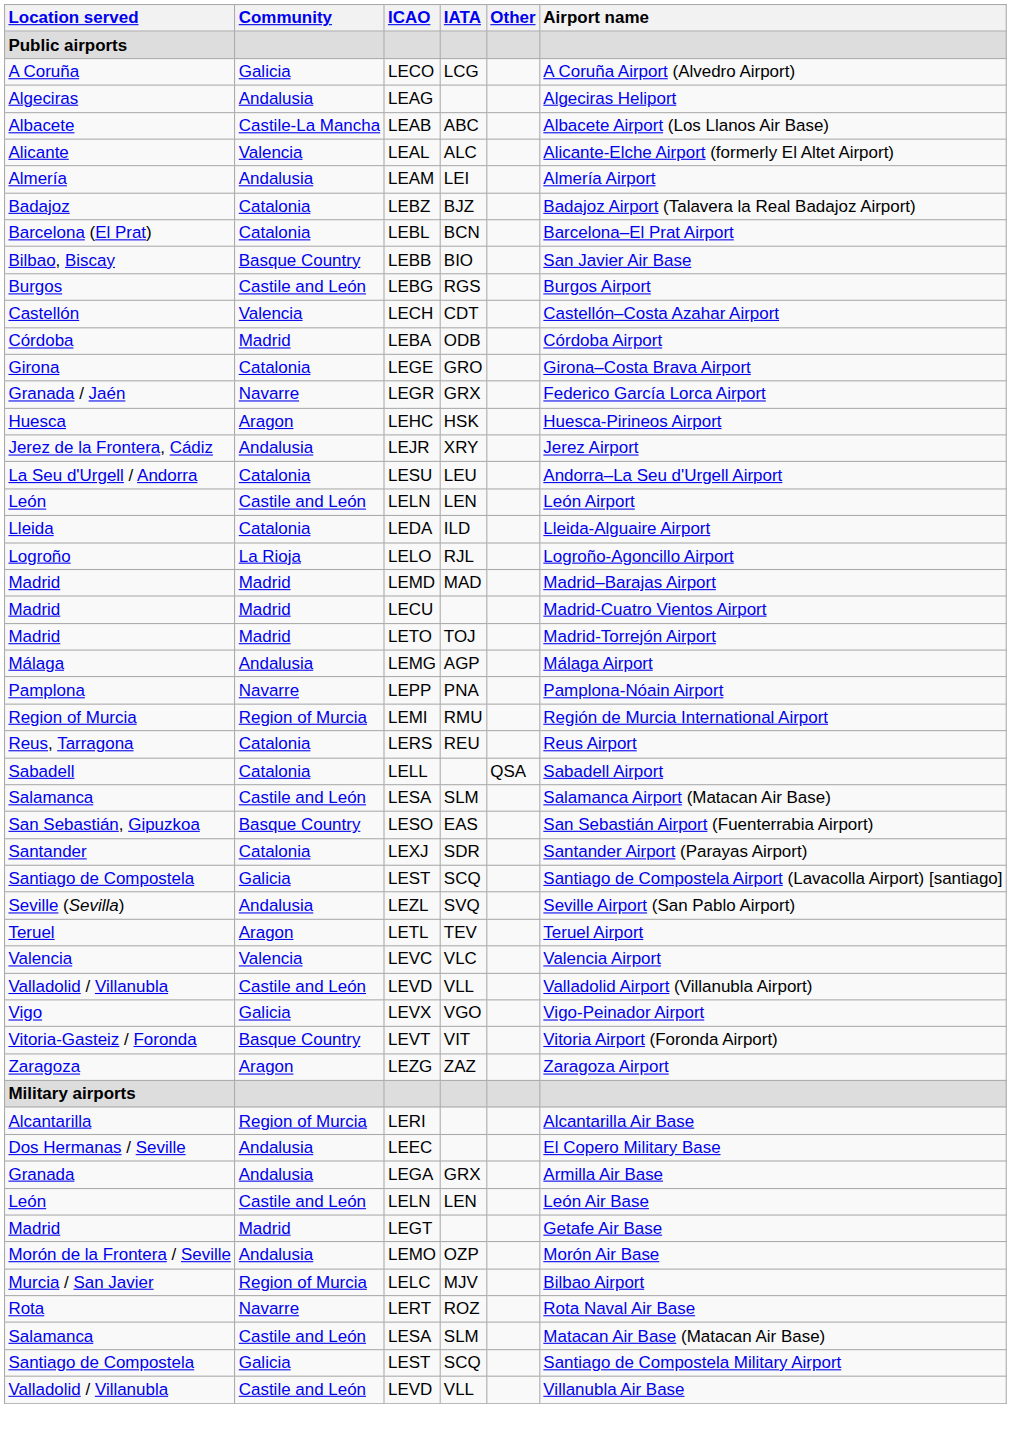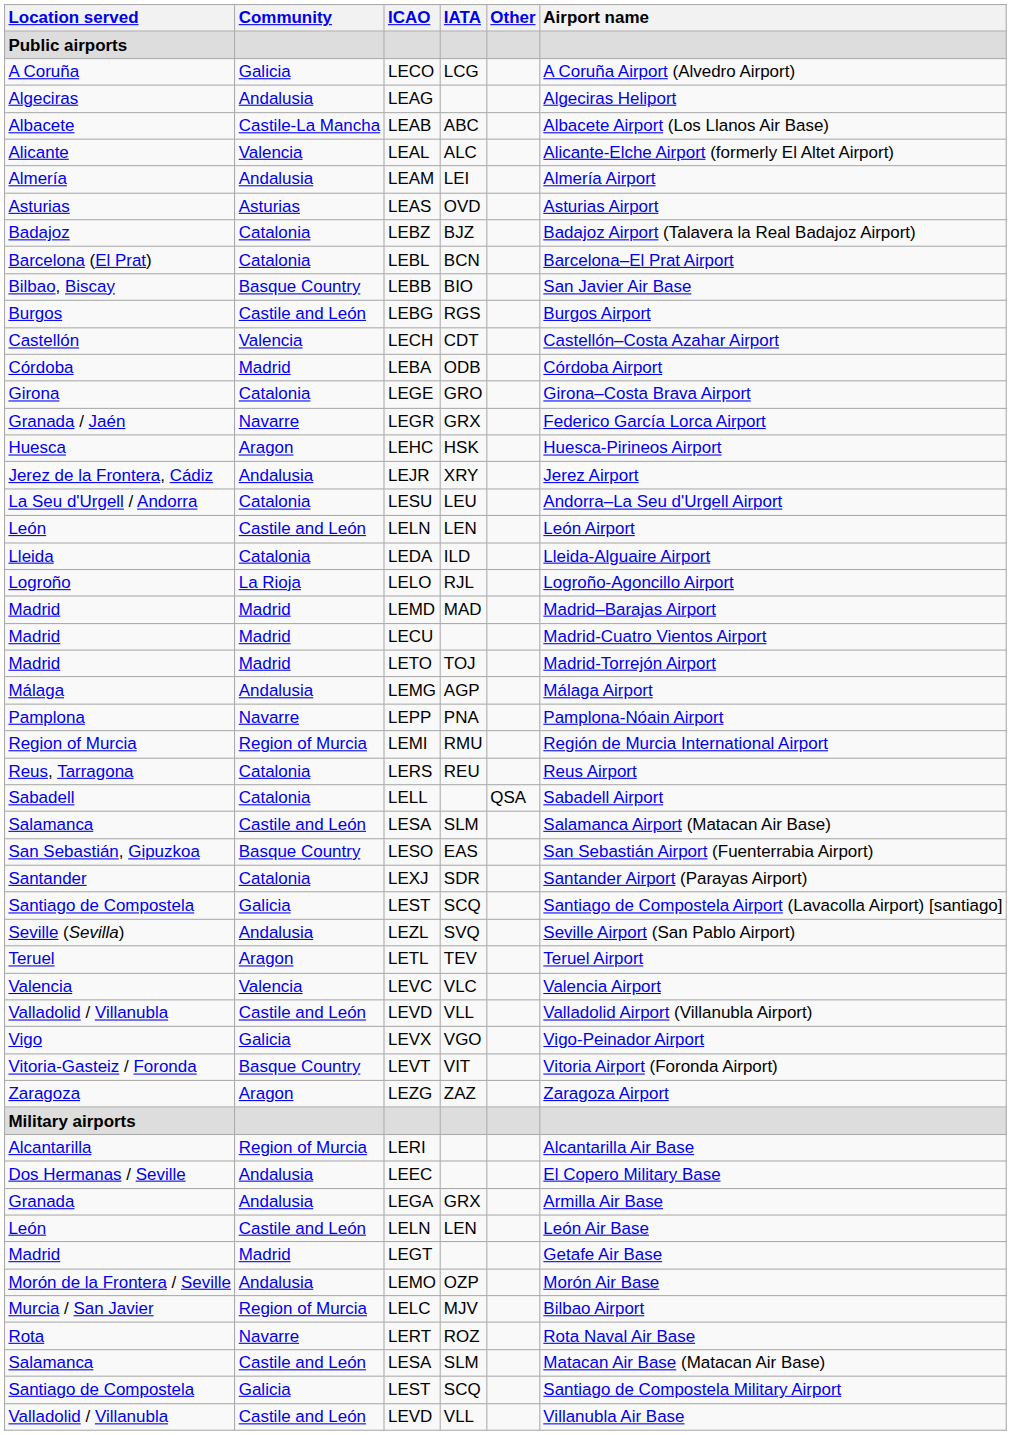 <table class="wikitable sortable">
 <tr valign=baseline>
 <th style="text-align:left; white-space:nowrap;"><a href='#'>Location served</a></th>
 <th style="text-align:left;"><a href='#'>Community</a></th>
 <th style="text-align:left;"><a href='#'>ICAO</a></th>
 <th style="text-align:left;"><a href='#'>IATA</a></th>
 <th style="text-align:left;"><a href='#'>Other</a></th>
 <th style="text-align:left; white-space:nowrap;">Airport name</th>
 </tr>
 <tr class="sortbottom" style="font-weight:bold; background:#ddd;">
 <td>Public airports</td>
 <td></td>
 <td></td>
 <td></td>
 <td></td>
 <td></td>
 </tr>
 <tr valign=top>
 <td><a href='#'>A Coruña</a></td>
 <td><a href='#'>Galicia</a></td>
 <td>LECO</td>
 <td>LCG</td>
 <td></td>
 <td><a href='#'>A Coruña Airport</a> (Alvedro Airport) </td>
 </tr>
 <tr valign=top>
 <td><a href='#'>Algeciras</a></td>
 <td><a href='#'>Andalusia</a></td>
 <td>LEAG</td>
 <td></td>
 <td></td>
 <td><a href='#'>Algeciras Heliport</a> </td>
 </tr>
 <tr valign=top>
 <td><a href='#'>Albacete</a></td>
 <td><a href='#'>Castile-La Mancha</a></td>
 <td>LEAB</td>
 <td>ABC </td>
 <td></td>
 <td><a href='#'>Albacete Airport</a> (Los Llanos Air Base) </td>
 </tr>
 <tr valign=top>
 <td><a href='#'>Alicante</a></td>
 <td><a href='#'>Valencia</a></td>
 <td>LEAL</td>
 <td>ALC</td>
 <td></td>
 <td><a href='#'>Alicante-Elche Airport</a> (formerly El Altet Airport) </td>
 </tr>
 <tr valign=top>
 <td><a href='#'>Almería</a></td>
 <td><a href='#'>Andalusia</a></td>
 <td>LEAM</td>
 <td>LEI</td>
 <td></td>
 <td><a href='#'>Almería Airport</a> </td>
+</tr>
+<tr valign=top>
+<td><a href='#'>Asturias</a></td>
+<td><a href='#'>Asturias</a></td>
+<td>LEAS</td>
+<td>OVD</td>
+<td></td>
+<td><a href='#'>Asturias Airport</a> </td>
 </tr>
 <tr valign=top>
 <td><a href='#'>Badajoz</a></td>
 <td><a href='#'>Catalonia</a></td>
 <td>LEBZ</td>
 <td>BJZ</td>
 <td></td>
 <td><a href='#'>Badajoz Airport</a> (Talavera la Real Badajoz Airport) </td>
 </tr>
 <tr valign=top>
 <td><a href='#'>Barcelona</a> (<a href='#'>El Prat</a>)</td>
 <td><a href='#'>Catalonia</a></td>
 <td>LEBL</td>
 <td>BCN</td>
 <td></td>
 <td><a href='#'>Barcelona–El Prat Airport</a> </td>
 </tr>
 <tr valign=top>
 <td><a href='#'>Bilbao</a>, <a href='#'>Biscay</a></td>
 <td><a href='#'>Basque Country</a></td>
 <td>LEBB</td>
 <td>BIO</td>
 <td></td>
 <td><a href='#'>San Javier Air Base</a></td>
 </tr>
 <tr valign=top>
 <td><a href='#'>Burgos</a></td>
 <td><a href='#'>Castile and León</a></td>
 <td>LEBG</td>
 <td>RGS</td>
 <td></td>
 <td><a href='#'>Burgos Airport</a> </td>
 </tr>
 <tr valign=top>
 <td><a href='#'>Castellón</a></td>
 <td><a href='#'>Valencia</a></td>
 <td>LECH</td>
 <td>CDT</td>
 <td></td>
 <td><a href='#'>Castellón–Costa Azahar Airport</a> </td>
 </tr>
 <tr valign=top>
 <td><a href='#'>Córdoba</a></td>
 <td><a href='#'>Madrid</a></td>
 <td>LEBA</td>
 <td>ODB</td>
 <td></td>
 <td><a href='#'>Córdoba Airport</a> </td>
 </tr>
 <tr valign=top>
 <td><a href='#'>Girona</a></td>
 <td><a href='#'>Catalonia</a></td>
 <td>LEGE</td>
 <td>GRO</td>
 <td></td>
 <td><a href='#'>Girona–Costa Brava Airport</a> </td>
 </tr>
 <tr valign=top>
 <td><a href='#'>Granada</a> / <a href='#'>Jaén</a></td>
 <td><a href='#'>Navarre</a></td>
 <td>LEGR</td>
 <td>GRX</td>
 <td></td>
 <td><a href='#'>Federico García Lorca Airport</a> </td>
 </tr>
 <tr valign=top>
 <td><a href='#'>Huesca</a></td>
 <td><a href='#'>Aragon</a></td>
 <td>LEHC</td>
 <td>HSK</td>
 <td></td>
 <td><a href='#'>Huesca-Pirineos Airport</a> </td>
 </tr>
 <tr valign=top>
 <td><a href='#'>Jerez de la Frontera</a>, <a href='#'>Cádiz</a></td>
 <td><a href='#'>Andalusia</a></td>
 <td>LEJR</td>
 <td>XRY</td>
 <td></td>
 <td><a href='#'>Jerez Airport</a> </td>
 </tr>
 <tr valign=top>
 <td><a href='#'>La Seu d'Urgell</a> / <a href='#'>Andorra</a></td>
 <td><a href='#'>Catalonia</a></td>
 <td>LESU</td>
 <td>LEU</td>
 <td></td>
 <td><a href='#'>Andorra–La Seu d'Urgell Airport</a></td>
 </tr>
 <tr valign=top>
 <td><a href='#'>León</a></td>
 <td><a href='#'>Castile and León</a></td>
 <td>LELN</td>
 <td>LEN</td>
 <td></td>
 <td><a href='#'>León Airport</a> </td>
 </tr>
 <tr valign=top>
 <td><a href='#'>Lleida</a></td>
 <td><a href='#'>Catalonia</a></td>
 <td>LEDA</td>
 <td>ILD</td>
 <td></td>
 <td><a href='#'>Lleida-Alguaire Airport</a> </td>
 </tr>
 <tr valign=top>
 <td><a href='#'>Logroño</a></td>
 <td><a href='#'>La Rioja</a></td>
 <td>LELO</td>
 <td>RJL</td>
 <td></td>
 <td><a href='#'>Logroño-Agoncillo Airport</a> </td>
 </tr>
 <tr valign=top>
 <td><a href='#'>Madrid</a></td>
 <td><a href='#'>Madrid</a></td>
 <td>LEMD</td>
 <td>MAD</td>
 <td></td>
 <td><a href='#'>Madrid–Barajas Airport</a> </td>
 </tr>
 <tr valign=top>
 <td><a href='#'>Madrid</a></td>
 <td><a href='#'>Madrid</a></td>
 <td>LECU</td>
 <td></td>
 <td></td>
 <td><a href='#'>Madrid-Cuatro Vientos Airport</a> </td>
 </tr>
 <tr valign=top>
 <td><a href='#'>Madrid</a></td>
 <td><a href='#'>Madrid</a></td>
 <td>LETO</td>
 <td>TOJ</td>
 <td></td>
 <td><a href='#'>Madrid-Torrejón Airport</a> </td>
 </tr>
 <tr valign=top>
 <td><a href='#'>Málaga</a></td>
 <td><a href='#'>Andalusia</a></td>
 <td>LEMG</td>
 <td>AGP</td>
 <td></td>
 <td><a href='#'>Málaga Airport</a> </td>
 </tr>
 <tr valign=top>
 <td><a href='#'>Pamplona</a></td>
 <td><a href='#'>Navarre</a></td>
 <td>LEPP</td>
 <td>PNA</td>
 <td></td>
 <td><a href='#'>Pamplona-Nóain Airport</a> </td>
 </tr>
 <tr valign=top>
 <td><a href='#'>Region of Murcia</a></td>
 <td><a href='#'>Region of Murcia</a></td>
 <td>LEMI</td>
 <td>RMU</td>
 <td></td>
 <td><a href='#'>Región de Murcia International Airport</a> </td>
 </tr>
 <tr valign=top>
 <td><a href='#'>Reus</a>, <a href='#'>Tarragona</a></td>
 <td><a href='#'>Catalonia</a></td>
 <td>LERS</td>
 <td>REU</td>
 <td></td>
 <td><a href='#'>Reus Airport</a> </td>
 </tr>
 <tr valign=top>
 <td><a href='#'>Sabadell</a></td>
 <td><a href='#'>Catalonia</a></td>
 <td>LELL</td>
 <td></td>
 <td>QSA</td>
 <td><a href='#'>Sabadell Airport</a> </td>
 </tr>
 <tr valign=top>
 <td><a href='#'>Salamanca</a></td>
 <td><a href='#'>Castile and León</a></td>
 <td>LESA</td>
 <td>SLM</td>
 <td></td>
 <td><a href='#'>Salamanca Airport</a> (Matacan Air Base) </td>
 </tr>
 <tr valign=top>
 <td><a href='#'>San Sebastián</a>, <a href='#'>Gipuzkoa</a></td>
 <td><a href='#'>Basque Country</a></td>
 <td>LESO</td>
 <td>EAS</td>
 <td></td>
 <td><a href='#'>San Sebastián Airport</a> (Fuenterrabia Airport) </td>
 </tr>
 <tr valign=top>
 <td><a href='#'>Santander</a></td>
 <td><a href='#'>Catalonia</a></td>
 <td>LEXJ</td>
 <td>SDR</td>
 <td></td>
 <td><a href='#'>Santander Airport</a> (Parayas Airport) </td>
 </tr>
 <tr valign=top>
 <td><a href='#'>Santiago de Compostela</a></td>
 <td><a href='#'>Galicia</a></td>
 <td>LEST</td>
 <td>SCQ</td>
 <td></td>
 <td><a href='#'>Santiago de Compostela Airport</a> (Lavacolla Airport) [santiago]</td>
 </tr>
 <tr valign=top>
 <td><a href='#'>Seville</a> (<em>Sevilla</em>)</td>
 <td><a href='#'>Andalusia</a></td>
 <td>LEZL</td>
 <td>SVQ</td>
 <td></td>
 <td><a href='#'>Seville Airport</a> (San Pablo Airport) </td>
 </tr>
 <tr valign=top>
 <td><a href='#'>Teruel</a></td>
 <td><a href='#'>Aragon</a></td>
 <td>LETL</td>
 <td>TEV</td>
 <td></td>
 <td><a href='#'>Teruel Airport</a></td>
 </tr>
 <tr valign=top>
 <td><a href='#'>Valencia</a></td>
 <td><a href='#'>Valencia</a></td>
 <td>LEVC</td>
 <td>VLC</td>
 <td></td>
 <td><a href='#'>Valencia Airport</a> </td>
 </tr>
 <tr valign=top>
 <td><a href='#'>Valladolid</a> / <a href='#'>Villanubla</a></td>
 <td><a href='#'>Castile and León</a></td>
 <td>LEVD</td>
 <td>VLL</td>
 <td></td>
 <td><a href='#'>Valladolid Airport</a> (Villanubla Airport) </td>
 </tr>
 <tr valign=top>
 <td><a href='#'>Vigo</a></td>
 <td><a href='#'>Galicia</a></td>
 <td>LEVX</td>
 <td>VGO</td>
 <td></td>
 <td><a href='#'>Vigo-Peinador Airport</a> </td>
 </tr>
 <tr valign=top>
 <td><a href='#'>Vitoria-Gasteiz</a> / <a href='#'>Foronda</a></td>
 <td><a href='#'>Basque Country</a></td>
 <td>LEVT</td>
 <td>VIT</td>
 <td></td>
 <td><a href='#'>Vitoria Airport</a> (Foronda Airport) </td>
 </tr>
 <tr valign=top>
 <td><a href='#'>Zaragoza</a></td>
 <td><a href='#'>Aragon</a></td>
 <td>LEZG</td>
 <td>ZAZ</td>
 <td></td>
 <td><a href='#'>Zaragoza Airport</a> </td>
 </tr>
 <tr class="sortbottom" style="font-weight:bold; background:#ddd;">
 <td>Military airports</td>
 <td></td>
 <td></td>
 <td></td>
 <td></td>
 <td></td>
 </tr>
 <tr valign=top>
 <td><a href='#'>Alcantarilla</a></td>
 <td><a href='#'>Region of Murcia</a></td>
 <td>LERI</td>
 <td></td>
 <td></td>
 <td><a href='#'>Alcantarilla Air Base</a></td>
 </tr>
 <tr valign=top>
 <td><a href='#'>Dos Hermanas</a> / <a href='#'>Seville</a></td>
 <td><a href='#'>Andalusia</a></td>
 <td>LEEC</td>
 <td></td>
 <td></td>
 <td><a href='#'>El Copero Military Base</a></td>
 </tr>
 <tr valign=top>
 <td><a href='#'>Granada</a></td>
 <td><a href='#'>Andalusia</a></td>
 <td>LEGA</td>
 <td>GRX</td>
 <td></td>
 <td><a href='#'>Armilla Air Base</a></td>
 </tr>
 <tr valign=top>
 <td><a href='#'>León</a></td>
 <td><a href='#'>Castile and León</a></td>
 <td>LELN</td>
 <td>LEN</td>
 <td></td>
 <td><a href='#'>León Air Base</a></td>
 </tr>
 <tr valign=top>
 <td><a href='#'>Madrid</a></td>
 <td><a href='#'>Madrid</a></td>
 <td>LEGT</td>
 <td></td>
 <td></td>
 <td><a href='#'>Getafe Air Base</a></td>
 </tr>
 <tr valign=top>
 <td><a href='#'>Morón de la Frontera</a> / <a href='#'>Seville</a></td>
 <td><a href='#'>Andalusia</a></td>
 <td>LEMO</td>
 <td>OZP</td>
 <td></td>
 <td><a href='#'>Morón Air Base</a></td>
 </tr>
 <tr valign=top>
 <td><a href='#'>Murcia</a> / <a href='#'>San Javier</a></td>
 <td><a href='#'>Region of Murcia</a></td>
 <td>LELC</td>
 <td>MJV</td>
 <td></td>
 <td><a href='#'>Bilbao Airport</a> </td>
 </tr>
 <tr valign=top>
 <td><a href='#'>Rota</a></td>
 <td><a href='#'>Navarre</a></td>
 <td>LERT</td>
 <td>ROZ</td>
 <td></td>
 <td><a href='#'>Rota Naval Air Base</a></td>
 </tr>
 <tr valign=top>
 <td><a href='#'>Salamanca</a></td>
 <td><a href='#'>Castile and León</a></td>
 <td>LESA</td>
 <td>SLM</td>
 <td></td>
 <td><a href='#'>Matacan Air Base</a> (Matacan Air Base)</td>
 </tr>
 <tr valign=top>
 <td><a href='#'>Santiago de Compostela</a></td>
 <td><a href='#'>Galicia</a></td>
 <td>LEST</td>
 <td>SCQ</td>
 <td></td>
 <td><a href='#'>Santiago de Compostela Military Airport</a></td>
 </tr>
 <tr valign=top>
 <td><a href='#'>Valladolid</a> / <a href='#'>Villanubla</a></td>
 <td><a href='#'>Castile and León</a></td>
 <td>LEVD</td>
 <td>VLL</td>
 <td></td>
 <td><a href='#'>Villanubla Air Base</a></td>
 </tr>
 </table>
